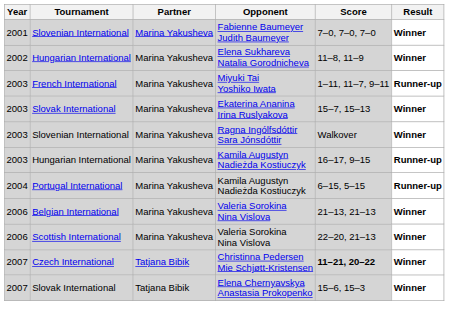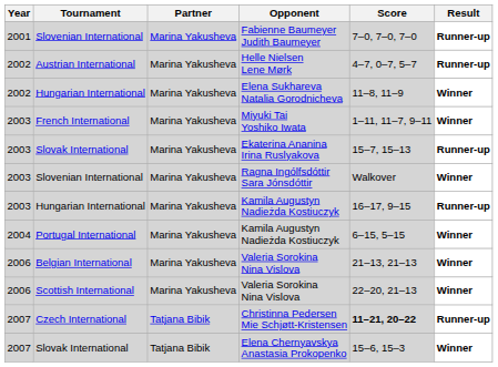 <table class="sortable wikitable" style="font-size: 90%;">
 <tr>
 <th>Year</th>
 <th>Tournament</th>
 <th>Partner</th>
 <th>Opponent</th>
 <th>Score</th>
 <th>Result</th>
 </tr>
 <tr style="background:#D5D5D5">
 <td align="center">2001</td>
 <td align="left"><a href='#'>Slovenian International</a></td>
 <td align="left"> <a href='#'>Marina Yakusheva</a></td>
 <td align="left"> <a href='#'>Fabienne Baumeyer</a><br> <a href='#'>Judith Baumeyer</a></td>
 <td align="left">7–0, 7–0, 7–0</td>
-<td style="text-align:left; background:white"> <strong>Winner</strong></td>
+<td style="text-align:left; background:white"> <strong>Runner-up</strong></td>
+</tr>
+<tr style="background:#D5D5D5">
+<td align="center">2002</td>
+<td align="left"><a href='#'>Austrian International</a></td>
+<td align="left"> Marina Yakusheva</td>
+<td align="left"> <a href='#'>Helle Nielsen</a><br> <a href='#'>Lene Mørk</a></td>
+<td align="left">4–7, 0–7, 5–7</td>
+<td style="text-align:left; background:white"> <strong>Runner-up</strong></td>
 </tr>
 <tr style="background:#D5D5D5">
 <td align="center">2002</td>
 <td align="left"><a href='#'>Hungarian International</a></td>
 <td align="left"> Marina Yakusheva</td>
 <td align="left"> <a href='#'>Elena Sukhareva</a><br> <a href='#'>Natalia Gorodnicheva</a></td>
 <td align="left">11–8, 11–9</td>
 <td style="text-align:left; background:white"> <strong>Winner</strong></td>
 </tr>
 <tr style="background:#D5D5D5">
 <td align="center">2003</td>
 <td align="left"><a href='#'>French International</a></td>
 <td align="left"> Marina Yakusheva</td>
 <td align="left"> <a href='#'>Miyuki Tai</a><br> <a href='#'>Yoshiko Iwata</a></td>
 <td align="left">1–11, 11–7, 9–11</td>
-<td style="text-align:left; background:white"> <strong>Runner-up</strong></td>
+<td style="text-align:left; background:white"> <strong>Winner</strong></td>
 </tr>
 <tr style="background:#D5D5D5">
 <td align="center">2003</td>
 <td align="left"><a href='#'>Slovak International</a></td>
 <td align="left"> Marina Yakusheva</td>
 <td align="left"> <a href='#'>Ekaterina Ananina</a><br> <a href='#'>Irina Ruslyakova</a></td>
 <td align="left">15–7, 15–13</td>
-<td style="text-align:left; background:white"> <strong>Winner</strong></td>
+<td style="text-align:left; background:white"> <strong>Runner-up</strong></td>
 </tr>
 <tr style="background:#D5D5D5">
 <td align="center">2003</td>
 <td align="left">Slovenian International</td>
 <td align="left"> Marina Yakusheva</td>
 <td align="left"> <a href='#'>Ragna Ingólfsdóttir</a><br> <a href='#'>Sara Jónsdóttir</a></td>
 <td align="left">Walkover</td>
 <td style="text-align:left; background:white"> <strong>Winner</strong></td>
 </tr>
 <tr style="background:#D5D5D5">
 <td align="center">2003</td>
 <td align="left">Hungarian International</td>
 <td align="left"> Marina Yakusheva</td>
 <td align="left"> <a href='#'>Kamila Augustyn</a><br> <a href='#'>Nadieżda Kostiuczyk</a></td>
 <td align="left">16–17, 9–15</td>
 <td style="text-align:left; background:white"> <strong>Runner-up</strong></td>
 </tr>
 <tr style="background:#D5D5D5">
 <td align="center">2004</td>
 <td align="left"><a href='#'>Portugal International</a></td>
 <td align="left"> Marina Yakusheva</td>
 <td align="left"> Kamila Augustyn<br> Nadieżda Kostiuczyk</td>
 <td align="left">6–15, 5–15</td>
-<td style="text-align:left; background:white"> <strong>Runner-up</strong></td>
+<td style="text-align:left; background:white"> <strong>Winner</strong></td>
 </tr>
 <tr style="background:#D5D5D5">
 <td align="center">2006</td>
 <td align="left"><a href='#'>Belgian International</a></td>
 <td align="left"> Marina Yakusheva</td>
 <td align="left"> <a href='#'>Valeria Sorokina</a><br> <a href='#'>Nina Vislova</a></td>
 <td align="left">21–13, 21–13</td>
 <td style="text-align:left; background:white"> <strong>Winner</strong></td>
 </tr>
 <tr style="background:#D5D5D5">
 <td align="center">2006</td>
 <td align="left"><a href='#'>Scottish International</a></td>
 <td align="left"> Marina Yakusheva</td>
 <td align="left"> Valeria Sorokina<br> Nina Vislova</td>
 <td align="left">22–20, 21–13</td>
 <td style="text-align:left; background:white"> <strong>Winner</strong></td>
 </tr>
 <tr style="background:#D5D5D5">
 <td align="center">2007</td>
 <td align="left"><a href='#'>Czech International</a></td>
 <td align="left"> <a href='#'>Tatjana Bibik</a></td>
 <td align="left"> <a href='#'>Christinna Pedersen</a><br> <a href='#'>Mie Schjøtt-Kristensen</a></td>
 <td align="left"><strong>11–21, 20–22</strong></td>
-<td style="text-align:left; background:white"> <strong>Winner</strong></td>
+<td style="text-align:left; background:white"> <strong>Runner-up</strong></td>
 </tr>
 <tr style="background:#D5D5D5">
 <td align="center">2007</td>
 <td align="left">Slovak International</td>
 <td align="left"> Tatjana Bibik</td>
 <td align="left"> <a href='#'>Elena Chernyavskya</a><br> <a href='#'>Anastasia Prokopenko</a></td>
 <td align="left">15–6, 15–3</td>
 <td style="text-align:left; background:white"> <strong>Winner</strong></td>
 </tr>
 </table>
